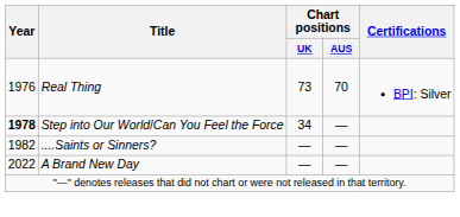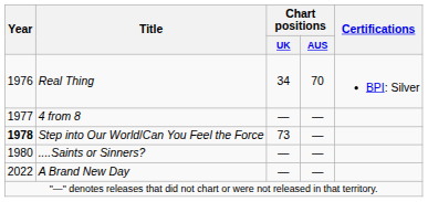 <table class="wikitable" style=text-align:center;>
 <tr>
 <th scope="col" rowspan="2">Year</th>
 <th scope="col" rowspan="2">Title</th>
 <th scope="col" colspan="2">Chart positions</th>
 <th scope="col" rowspan="2"><a href='#'>Certifications</a></th>
 </tr>
 <tr>
 <th scope="col" style="width:40px;"><small><a href='#'>UK</a></small><br></th>
 <th scope="col" style="width:40px;"><small><a href='#'>AUS</a></small><br></th>
 </tr>
 <tr>
 <td>1976</td>
 <td align="left"><em>Real Thing</em></td>
-<td>73</td>
+<td>34</td>
 <td>70</td>
 <td><br><ul><li><a href='#'>BPI</a>: Silver</li></ul></td>
 </tr>
 <tr>
-<td><strong>1978</strong></td>
-<td align="left"><em>Step into Our World</em>/<em>Can You Feel the Force</em></td>
-<td>34</td>
+<td>1977</td>
+<td align="left"><em>4 from 8</em></td>
+<td>—</td>
 <td>—</td>
 <td></td>
 </tr>
 <tr>
-<td>1982</td>
+<td><strong>1978</strong></td>
+<td align="left"><em>Step into Our World</em>/<em>Can You Feel the Force</em></td>
+<td>73</td>
+<td>—</td>
+<td></td>
+</tr>
+<tr>
+<td>1980</td>
 <td align="left"><em>....Saints or Sinners?</em></td>
 <td>—</td>
 <td>—</td>
 <td></td>
 </tr>
 <tr>
 <td>2022</td>
 <td align="left"><em>A Brand New Day</em></td>
 <td>—</td>
 <td>—</td>
 <td></td>
 </tr>
 <tr>
 <td colspan="5" style="text-align:center; font-size:85%">"—" denotes releases that did not chart or were not released in that territory.</td>
 </tr>
 </table>
